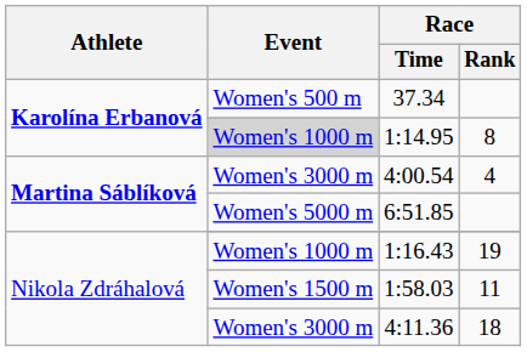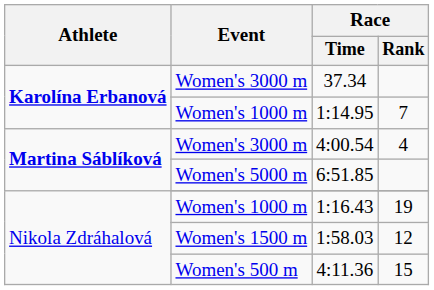 <table class="wikitable" style="font-size:90%">
 <tr>
 <th rowspan=2>Athlete</th>
 <th rowspan=2>Event</th>
 <th colspan="2">Race</th>
 </tr>
 <tr style="font-size:95%">
 <th>Time</th>
 <th>Rank</th>
 </tr>
 <tr align=center>
 <td align=left rowspan=2><strong><a href='#'>Karolína Erbanová</a></strong></td>
-<td align=left><a href='#'>Women's 500 m</a></td>
+<td align=left><a href='#'>Women's 3000 m</a></td>
 <td>37.34</td>
 <td></td>
 </tr>
 <tr align=center>
-<td align=left style="background: lightgrey;"><a href='#'>Women's 1000 m</a></td>
+<td align=left><a href='#'>Women's 1000 m</a></td>
 <td>1:14.95</td>
-<td>8</td>
+<td>7</td>
 </tr>
 <tr align=center>
 <td align=left rowspan=2><strong><a href='#'>Martina Sáblíková</a></strong></td>
 <td align=left><a href='#'>Women's 3000 m</a></td>
 <td>4:00.54</td>
 <td>4</td>
 </tr>
 <tr align=center>
 <td align=left><a href='#'>Women's 5000 m</a></td>
 <td>6:51.85</td>
 <td></td>
 </tr>
 <tr align=center>
 <td align=left rowspan=4><a href='#'>Nikola Zdráhalová</a></td>
 </tr>
 <tr align=center>
 <td align=left><a href='#'>Women's 1000 m</a></td>
 <td>1:16.43</td>
 <td>19</td>
 </tr>
 <tr align=center>
 <td align=left><a href='#'>Women's 1500 m</a></td>
 <td>1:58.03</td>
-<td>11</td>
+<td>12</td>
 </tr>
 <tr align=center>
-<td align=left><a href='#'>Women's 3000 m</a></td>
+<td align=left><a href='#'>Women's 500 m</a></td>
 <td>4:11.36</td>
-<td>18</td>
+<td>15</td>
 </tr>
 </table>
